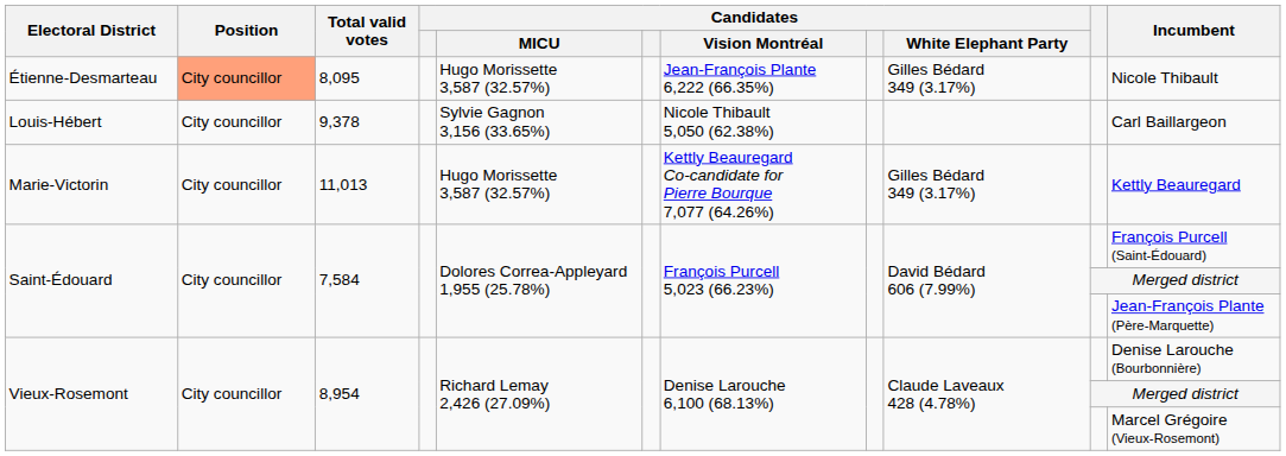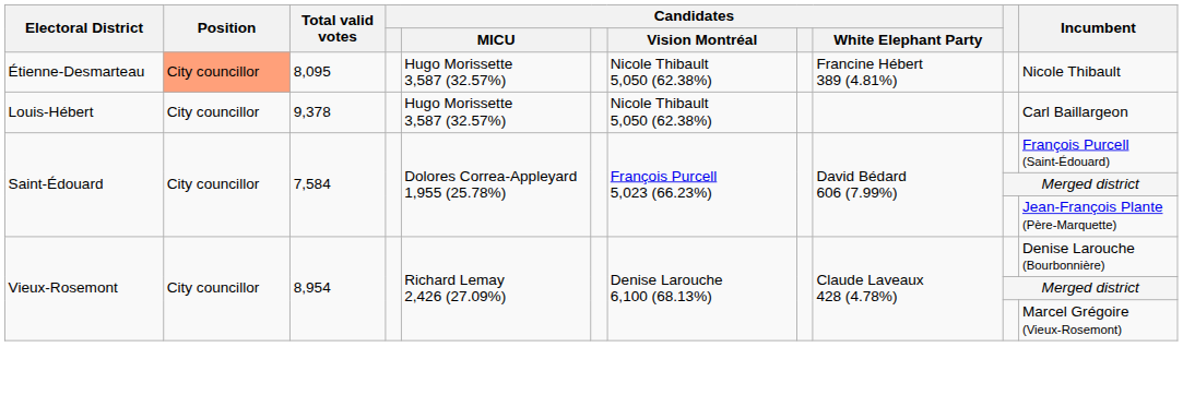 <table class="wikitable" width="100%">
 <tr>
 <th width=10% rowspan=2>Electoral District</th>
 <th width=8% rowspan=2>Position</th>
 <th width=6% rowspan=2>Total valid votes</th>
 <th colspan=6>Candidates</th>
 <th width=1% rowspan=2> </th>
 <th width=10% rowspan=2>Incumbent</th>
 </tr>
 <tr>
 <th width=1% > </th>
 <th width=12% >MICU</th>
 <th width=1% > </th>
 <th width=12% >Vision Montréal</th>
 <th width=1% > </th>
 <th width=12% >White Elephant Party</th>
 </tr>
 <tr>
 <td>Étienne-Desmarteau</td>
 <td style="background: lightsalmon;">City councillor</td>
 <td>8,095</td>
 <td></td>
 <td>Hugo Morissette<br>3,587 (32.57%)</td>
 <td> </td>
-<td><a href='#'>Jean-François Plante</a><br>6,222 (66.35%)</td>
+<td>Nicole Thibault<br>5,050 (62.38%)</td>
 <td></td>
-<td>Gilles Bédard<br>349 (3.17%)</td>
+<td>Francine Hébert<br>389 (4.81%)</td>
 <td> </td>
 <td>Nicole Thibault</td>
 </tr>
 <tr>
 <td>Louis-Hébert</td>
 <td>City councillor</td>
 <td>9,378</td>
 <td></td>
-<td>Sylvie Gagnon<br>3,156 (33.65%)</td>
+<td>Hugo Morissette<br>3,587 (32.57%)</td>
 <td> </td>
 <td>Nicole Thibault<br>5,050 (62.38%)</td>
 <td></td>
 <td></td>
 <td> </td>
 <td>Carl Baillargeon</td>
-</tr>
-<tr>
-<td>Marie-Victorin</td>
-<td>City councillor</td>
-<td>11,013</td>
-<td></td>
-<td>Hugo Morissette<br>3,587 (32.57%)</td>
-<td> </td>
-<td><a href='#'>Kettly Beauregard</a><br><em>Co-candidate for<br><a href='#'>Pierre Bourque</a></em><br>7,077 (64.26%)</td>
-<td></td>
-<td>Gilles Bédard<br>349 (3.17%)</td>
-<td> </td>
-<td><a href='#'>Kettly Beauregard</a></td>
 </tr>
 <tr>
 <td rowspan=3>Saint-Édouard</td>
 <td rowspan=3>City councillor</td>
 <td rowspan=3>7,584</td>
 <td rowspan=3></td>
 <td rowspan=3>Dolores Correa-Appleyard<br>1,955 (25.78%)</td>
 <td rowspan=3 > </td>
 <td rowspan=3><a href='#'>François Purcell</a><br>5,023 (66.23%)</td>
 <td rowspan=3></td>
 <td rowspan=3>David Bédard<br>606 (7.99%)</td>
 <td> </td>
 <td><a href='#'>François Purcell</a><br><small>(Saint-Édouard)</small></td>
 </tr>
 <tr>
 <td colspan="2" style="background:whitesmoke; text-align:center;"><em>Merged district</em></td>
 </tr>
 <tr>
 <td> </td>
 <td><a href='#'>Jean-François Plante</a><br><small>(Père-Marquette)</small></td>
 </tr>
 <tr>
 <td rowspan=3>Vieux-Rosemont</td>
 <td rowspan=3>City councillor</td>
 <td rowspan=3>8,954</td>
 <td rowspan=3></td>
 <td rowspan=3>Richard Lemay<br>2,426 (27.09%)</td>
 <td rowspan=3 > </td>
 <td rowspan=3>Denise Larouche<br>6,100 (68.13%)</td>
 <td rowspan=3></td>
 <td rowspan=3>Claude Laveaux<br>428 (4.78%)</td>
 <td> </td>
 <td>Denise Larouche<br><small>(Bourbonnière)</small></td>
 </tr>
 <tr>
 <td colspan="2" style="background:whitesmoke; text-align:center;"><em>Merged district</em></td>
 </tr>
 <tr>
 <td> </td>
 <td>Marcel Grégoire<br><small>(Vieux-Rosemont)</small></td>
 </tr>
 </table>
